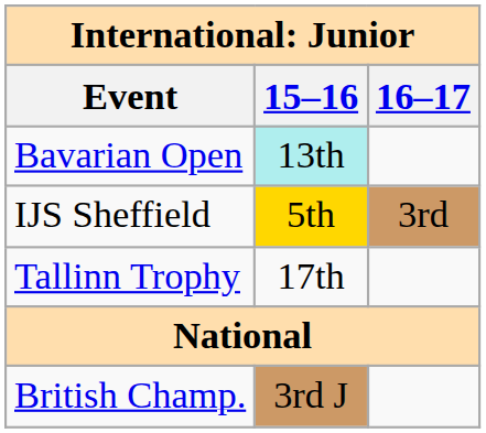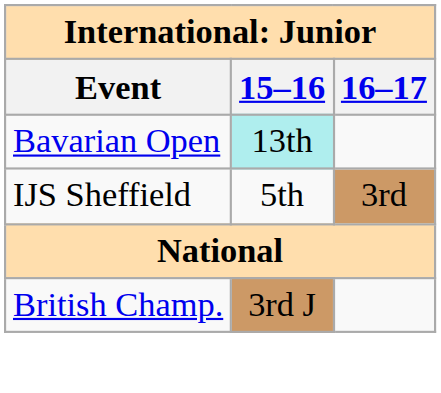 <table class="wikitable" style="text-align:center">
 <tr>
 <th colspan="3" style="background-color: #ffdead;" align="center">International: Junior</th>
 </tr>
 <tr>
 <th>Event</th>
 <th><a href='#'>15–16</a></th>
 <th><a href='#'>16–17</a></th>
 </tr>
 <tr>
 <td align="left"><a href='#'>Bavarian Open</a></td>
 <td style="background: paleturquoise;">13th</td>
 <td></td>
 </tr>
 <tr>
 <td align="left">IJS Sheffield</td>
-<td style="background: gold;">5th</td>
+<td>5th</td>
 <td bgcolor=cc9966>3rd</td>
-</tr>
-<tr>
-<td align="left"><a href='#'>Tallinn Trophy</a></td>
-<td>17th</td>
-<td></td>
 </tr>
 <tr>
 <th colspan="3" style="background-color: #ffdead;" align="center">National</th>
 </tr>
 <tr>
 <td align="left"><a href='#'>British Champ.</a></td>
 <td bgcolor="cc9966">3rd J</td>
 <td></td>
 </tr>
 </table>
